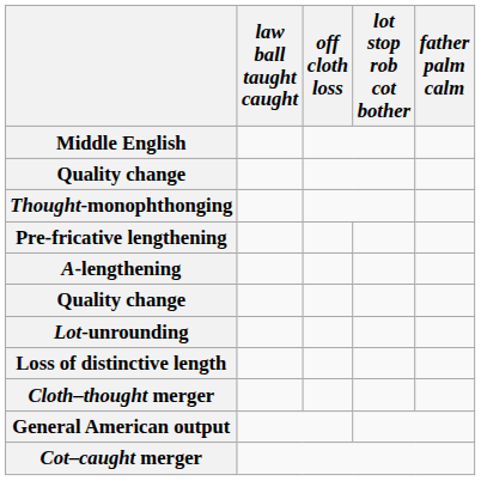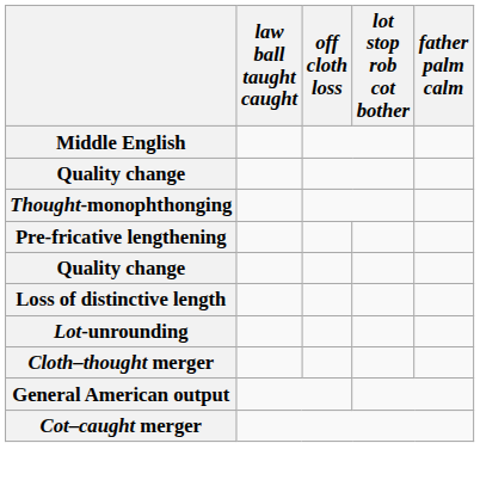 <table class="wikitable mw-collapsible" style="text-align: center;">
 <tr>
 <th></th>
 <th><em>law</em><br><em>ball</em><br><em>taught</em><br><em>caught</em></th>
 <th><em>off</em><br><em>cloth</em><br><em>loss</em></th>
 <th><em>lot</em><br><em>stop</em><br><em>rob</em><br><em>cot</em><br><em>bother</em></th>
 <th><em>father</em><br><em>palm</em><br><em>calm</em></th>
 </tr>
 <tr style="vertical-align: middle;">
 <th>Middle English</th>
 <td></td>
 <td colspan="2"></td>
 <td></td>
 </tr>
 <tr style="vertical-align: middle;">
 <th>Quality change</th>
 <td></td>
 <td colspan="2"></td>
 <td></td>
 </tr>
 <tr style="vertical-align: middle;">
 <th><em>Thought</em>-monophthonging</th>
 <td></td>
 <td colspan="2"></td>
 <td></td>
 </tr>
 <tr style="vertical-align: middle;">
 <th>Pre-fricative lengthening</th>
 <td></td>
 <td></td>
 <td></td>
 <td></td>
 </tr>
 <tr style="vertical-align: middle;">
-<th><em>A</em>-lengthening</th>
-<td></td>
-<td></td>
-<td></td>
-<td></td>
-</tr>
-<tr style="vertical-align: middle;">
 <th>Quality change</th>
 <td></td>
 <td></td>
 <td></td>
 <td></td>
 </tr>
 <tr style="vertical-align: middle;">
-<th><em>Lot</em>-unrounding</th>
+<th>Loss of distinctive length</th>
 <td></td>
 <td></td>
 <td></td>
 <td></td>
 </tr>
 <tr style="vertical-align: middle;">
-<th>Loss of distinctive length</th>
+<th><em>Lot</em>-unrounding</th>
 <td></td>
 <td></td>
 <td></td>
 <td></td>
 </tr>
 <tr style="vertical-align: top;">
 <th><em>Cloth</em>–<em>thought</em> merger</th>
 <td></td>
 <td></td>
 <td></td>
 <td></td>
 </tr>
 <tr style="vertical-align: top;">
 <th>General American output</th>
 <td colspan="2"></td>
 <td colspan="2"></td>
 </tr>
 <tr style="vertical-align: top;">
 <th><em>Cot</em>–<em>caught</em> merger</th>
 <td colspan="4"></td>
 </tr>
 </table>
